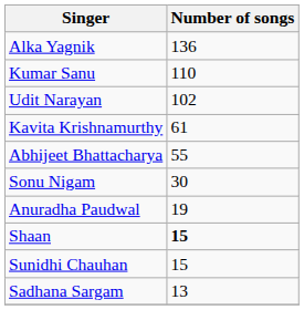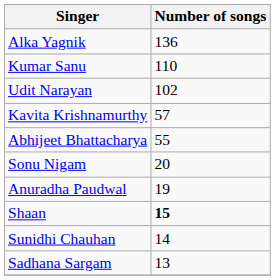 <table class="wikitable">
 <tr>
 <th>Singer</th>
 <th>Number of songs</th>
 </tr>
 <tr>
 <td><a href='#'>Alka Yagnik</a></td>
 <td>136</td>
 </tr>
 <tr>
 <td><a href='#'>Kumar Sanu</a></td>
 <td>110</td>
 </tr>
 <tr>
 <td><a href='#'>Udit Narayan</a></td>
 <td>102</td>
 </tr>
 <tr>
 <td><a href='#'>Kavita Krishnamurthy</a></td>
-<td>61</td>
+<td>57</td>
 </tr>
 <tr>
 <td><a href='#'>Abhijeet Bhattacharya</a></td>
 <td>55</td>
 </tr>
 <tr>
 <td><a href='#'>Sonu Nigam</a></td>
-<td>30</td>
+<td>20</td>
 </tr>
 <tr>
 <td><a href='#'>Anuradha Paudwal</a></td>
 <td>19</td>
 </tr>
 <tr>
 <td><a href='#'>Shaan</a></td>
 <td><strong>15</strong></td>
 </tr>
 <tr>
 <td><a href='#'>Sunidhi Chauhan</a></td>
-<td>15</td>
+<td>14</td>
 </tr>
 <tr>
 <td><a href='#'>Sadhana Sargam</a></td>
 <td>13</td>
 </tr>
 <tr>
 </tr>
 </table>
